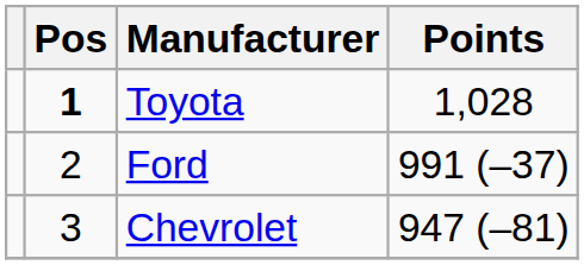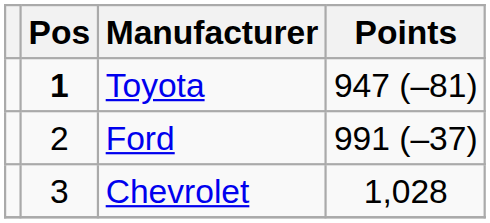 <table class="wikitable" style="font-size: 95%">
 <tr>
 <th></th>
 <th>Pos</th>
 <th>Manufacturer</th>
 <th>Points</th>
 </tr>
 <tr>
 <td align="left"></td>
 <td style="text-align:center;"><strong>1</strong></td>
 <td><a href='#'>Toyota</a></td>
-<td style="text-align:center;">1,028</td>
+<td style="text-align:center;">947 (–81)</td>
 </tr>
 <tr>
 <td align="left"></td>
 <td style="text-align:center;">2</td>
 <td><a href='#'>Ford</a></td>
 <td style="text-align:center;">991 (–37)</td>
 </tr>
 <tr>
 <td align="left"></td>
 <td style="text-align:center;">3</td>
 <td><a href='#'>Chevrolet</a></td>
-<td style="text-align:center;">947 (–81)</td>
+<td style="text-align:center;">1,028</td>
 </tr>
 <tr class="sortbottom">
 </tr>
 </table>
